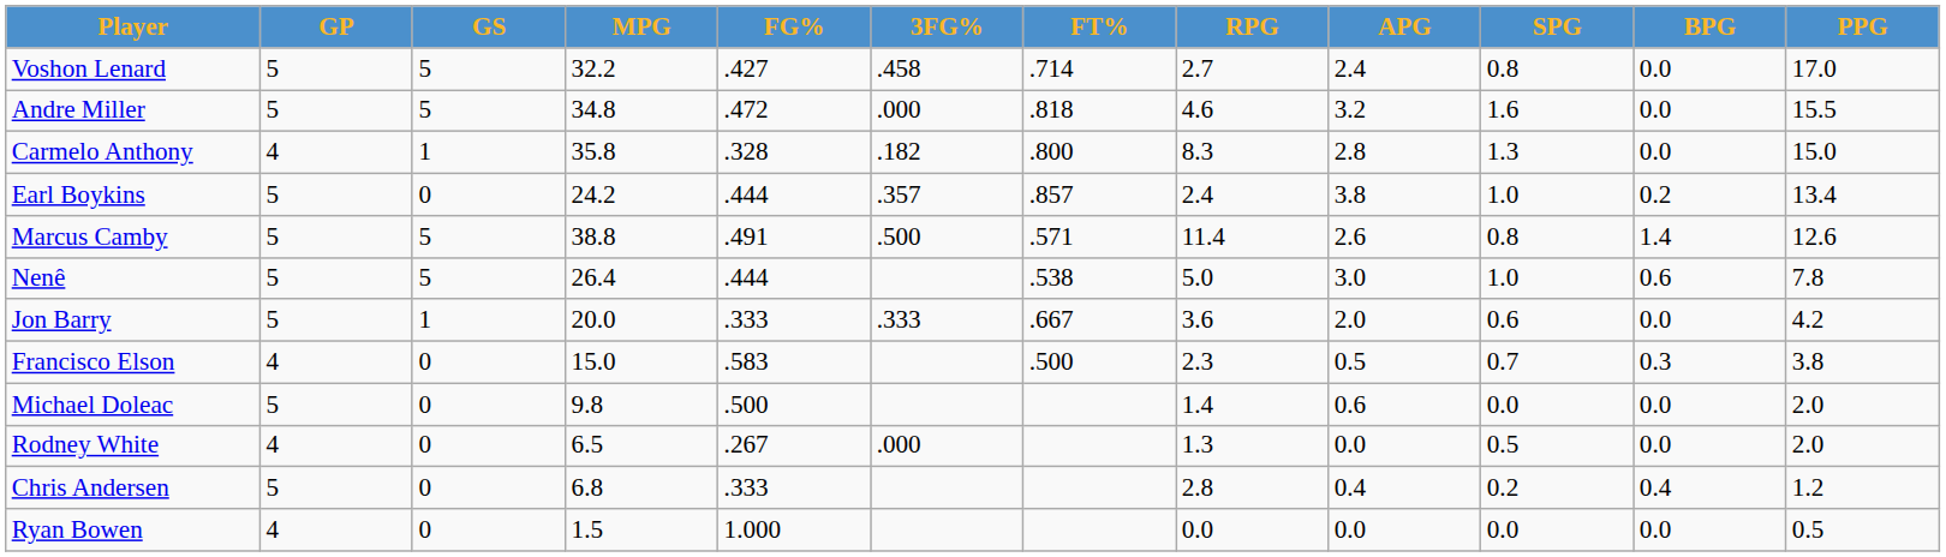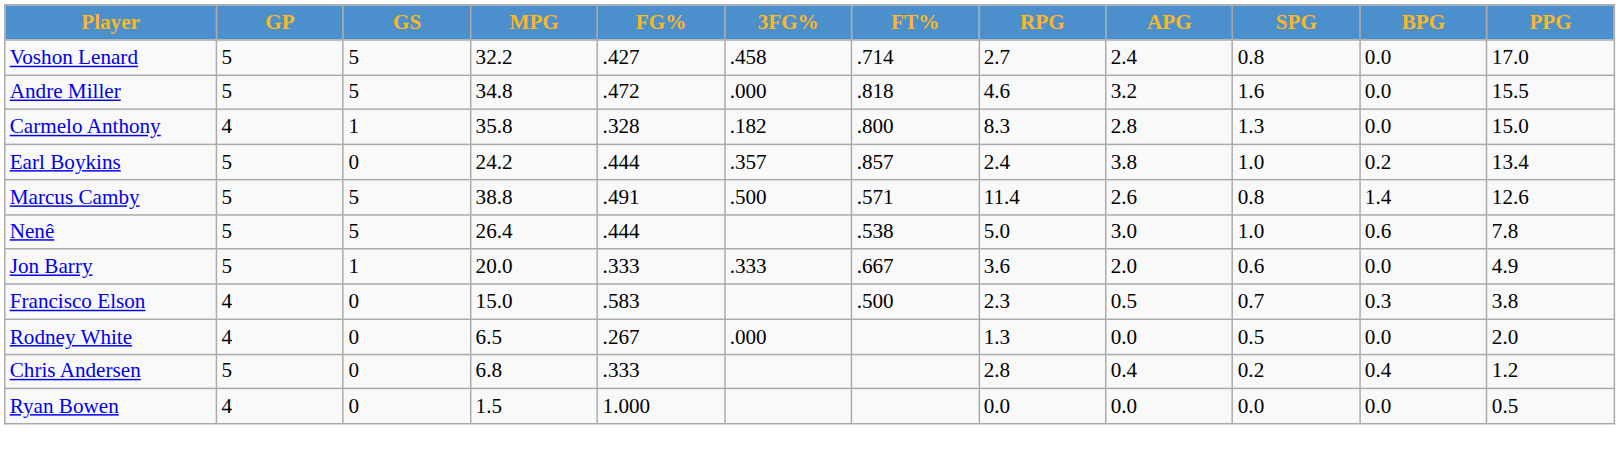 <table class="wikitable sortable" style="font-size: 90%">
 <tr>
 <th style="background:#4b90cc;color:#Fbb726;" width="10%">Player</th>
 <th style="background:#4b90cc;color:#Fbb726;" width="6%">GP</th>
 <th style="background:#4b90cc;color:#Fbb726;" width="6%">GS</th>
 <th style="background:#4b90cc;color:#Fbb726;" width="6%">MPG</th>
 <th style="background:#4b90cc;color:#Fbb726;" width="6%">FG%</th>
 <th style="background:#4b90cc;color:#Fbb726;" width="6%">3FG%</th>
 <th style="background:#4b90cc;color:#Fbb726;" width="6%">FT%</th>
 <th style="background:#4b90cc;color:#Fbb726;" width="6%">RPG</th>
 <th style="background:#4b90cc;color:#Fbb726;" width="6%">APG</th>
 <th style="background:#4b90cc;color:#Fbb726;" width="6%">SPG</th>
 <th style="background:#4b90cc;color:#Fbb726;" width="6%">BPG</th>
 <th style="background:#4b90cc;color:#Fbb726;" width="6%">PPG</th>
 </tr>
 <tr>
 <td><a href='#'>Voshon Lenard</a></td>
 <td>5</td>
 <td>5</td>
 <td>32.2</td>
 <td>.427</td>
 <td>.458</td>
 <td>.714</td>
 <td>2.7</td>
 <td>2.4</td>
 <td>0.8</td>
 <td>0.0</td>
 <td>17.0</td>
 </tr>
 <tr>
 <td><a href='#'>Andre Miller</a></td>
 <td>5</td>
 <td>5</td>
 <td>34.8</td>
 <td>.472</td>
 <td>.000</td>
 <td>.818</td>
 <td>4.6</td>
 <td>3.2</td>
 <td>1.6</td>
 <td>0.0</td>
 <td>15.5</td>
 </tr>
 <tr>
 <td><a href='#'>Carmelo Anthony</a></td>
 <td>4</td>
 <td>1</td>
 <td>35.8</td>
 <td>.328</td>
 <td>.182</td>
 <td>.800</td>
 <td>8.3</td>
 <td>2.8</td>
 <td>1.3</td>
 <td>0.0</td>
 <td>15.0</td>
 </tr>
 <tr>
 <td><a href='#'>Earl Boykins</a></td>
 <td>5</td>
 <td>0</td>
 <td>24.2</td>
 <td>.444</td>
 <td>.357</td>
 <td>.857</td>
 <td>2.4</td>
 <td>3.8</td>
 <td>1.0</td>
 <td>0.2</td>
 <td>13.4</td>
 </tr>
 <tr>
 <td><a href='#'>Marcus Camby</a></td>
 <td>5</td>
 <td>5</td>
 <td>38.8</td>
 <td>.491</td>
 <td>.500</td>
 <td>.571</td>
 <td>11.4</td>
 <td>2.6</td>
 <td>0.8</td>
 <td>1.4</td>
 <td>12.6</td>
 </tr>
 <tr>
 <td><a href='#'>Nenê</a></td>
 <td>5</td>
 <td>5</td>
 <td>26.4</td>
 <td>.444</td>
 <td></td>
 <td>.538</td>
 <td>5.0</td>
 <td>3.0</td>
 <td>1.0</td>
 <td>0.6</td>
 <td>7.8</td>
 </tr>
 <tr>
 <td><a href='#'>Jon Barry</a></td>
 <td>5</td>
 <td>1</td>
 <td>20.0</td>
 <td>.333</td>
 <td>.333</td>
 <td>.667</td>
 <td>3.6</td>
 <td>2.0</td>
 <td>0.6</td>
 <td>0.0</td>
-<td>4.2</td>
+<td>4.9</td>
 </tr>
 <tr>
 <td><a href='#'>Francisco Elson</a></td>
 <td>4</td>
 <td>0</td>
 <td>15.0</td>
 <td>.583</td>
 <td></td>
 <td>.500</td>
 <td>2.3</td>
 <td>0.5</td>
 <td>0.7</td>
 <td>0.3</td>
 <td>3.8</td>
-</tr>
-<tr>
-<td><a href='#'>Michael Doleac</a></td>
-<td>5</td>
-<td>0</td>
-<td>9.8</td>
-<td>.500</td>
-<td></td>
-<td></td>
-<td>1.4</td>
-<td>0.6</td>
-<td>0.0</td>
-<td>0.0</td>
-<td>2.0</td>
 </tr>
 <tr>
 <td><a href='#'>Rodney White</a></td>
 <td>4</td>
 <td>0</td>
 <td>6.5</td>
 <td>.267</td>
 <td>.000</td>
 <td></td>
 <td>1.3</td>
 <td>0.0</td>
 <td>0.5</td>
 <td>0.0</td>
 <td>2.0</td>
 </tr>
 <tr>
 <td><a href='#'>Chris Andersen</a></td>
 <td>5</td>
 <td>0</td>
 <td>6.8</td>
 <td>.333</td>
 <td></td>
 <td></td>
 <td>2.8</td>
 <td>0.4</td>
 <td>0.2</td>
 <td>0.4</td>
 <td>1.2</td>
 </tr>
 <tr>
 <td><a href='#'>Ryan Bowen</a></td>
 <td>4</td>
 <td>0</td>
 <td>1.5</td>
 <td>1.000</td>
 <td></td>
 <td></td>
 <td>0.0</td>
 <td>0.0</td>
 <td>0.0</td>
 <td>0.0</td>
 <td>0.5</td>
 </tr>
 </table>
